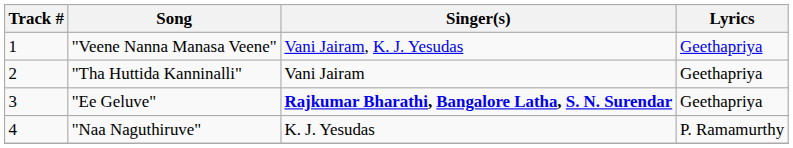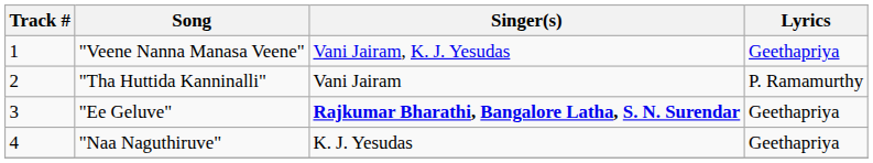 <table class="wikitable" style="font-size:95%;">
 <tr>
 <th>Track #</th>
 <th>Song</th>
 <th>Singer(s)</th>
 <th>Lyrics</th>
 </tr>
 <tr>
 <td>1</td>
 <td>"Veene Nanna Manasa Veene"</td>
 <td><a href='#'>Vani Jairam</a>, <a href='#'>K. J. Yesudas</a></td>
 <td><a href='#'>Geethapriya</a></td>
 </tr>
 <tr>
 <td>2</td>
 <td>"Tha Huttida Kanninalli"</td>
 <td>Vani Jairam</td>
-<td>Geethapriya</td>
+<td>P. Ramamurthy</td>
 </tr>
 <tr>
 <td>3</td>
 <td>"Ee Geluve"</td>
 <td><strong><a href='#'>Rajkumar Bharathi</a>, <a href='#'>Bangalore Latha</a>, <a href='#'>S. N. Surendar</a></strong></td>
 <td>Geethapriya</td>
 </tr>
 <tr>
 <td>4</td>
 <td>"Naa Naguthiruve"</td>
 <td>K. J. Yesudas</td>
-<td>P. Ramamurthy</td>
+<td>Geethapriya</td>
 </tr>
 <tr>
 </tr>
 </table>
